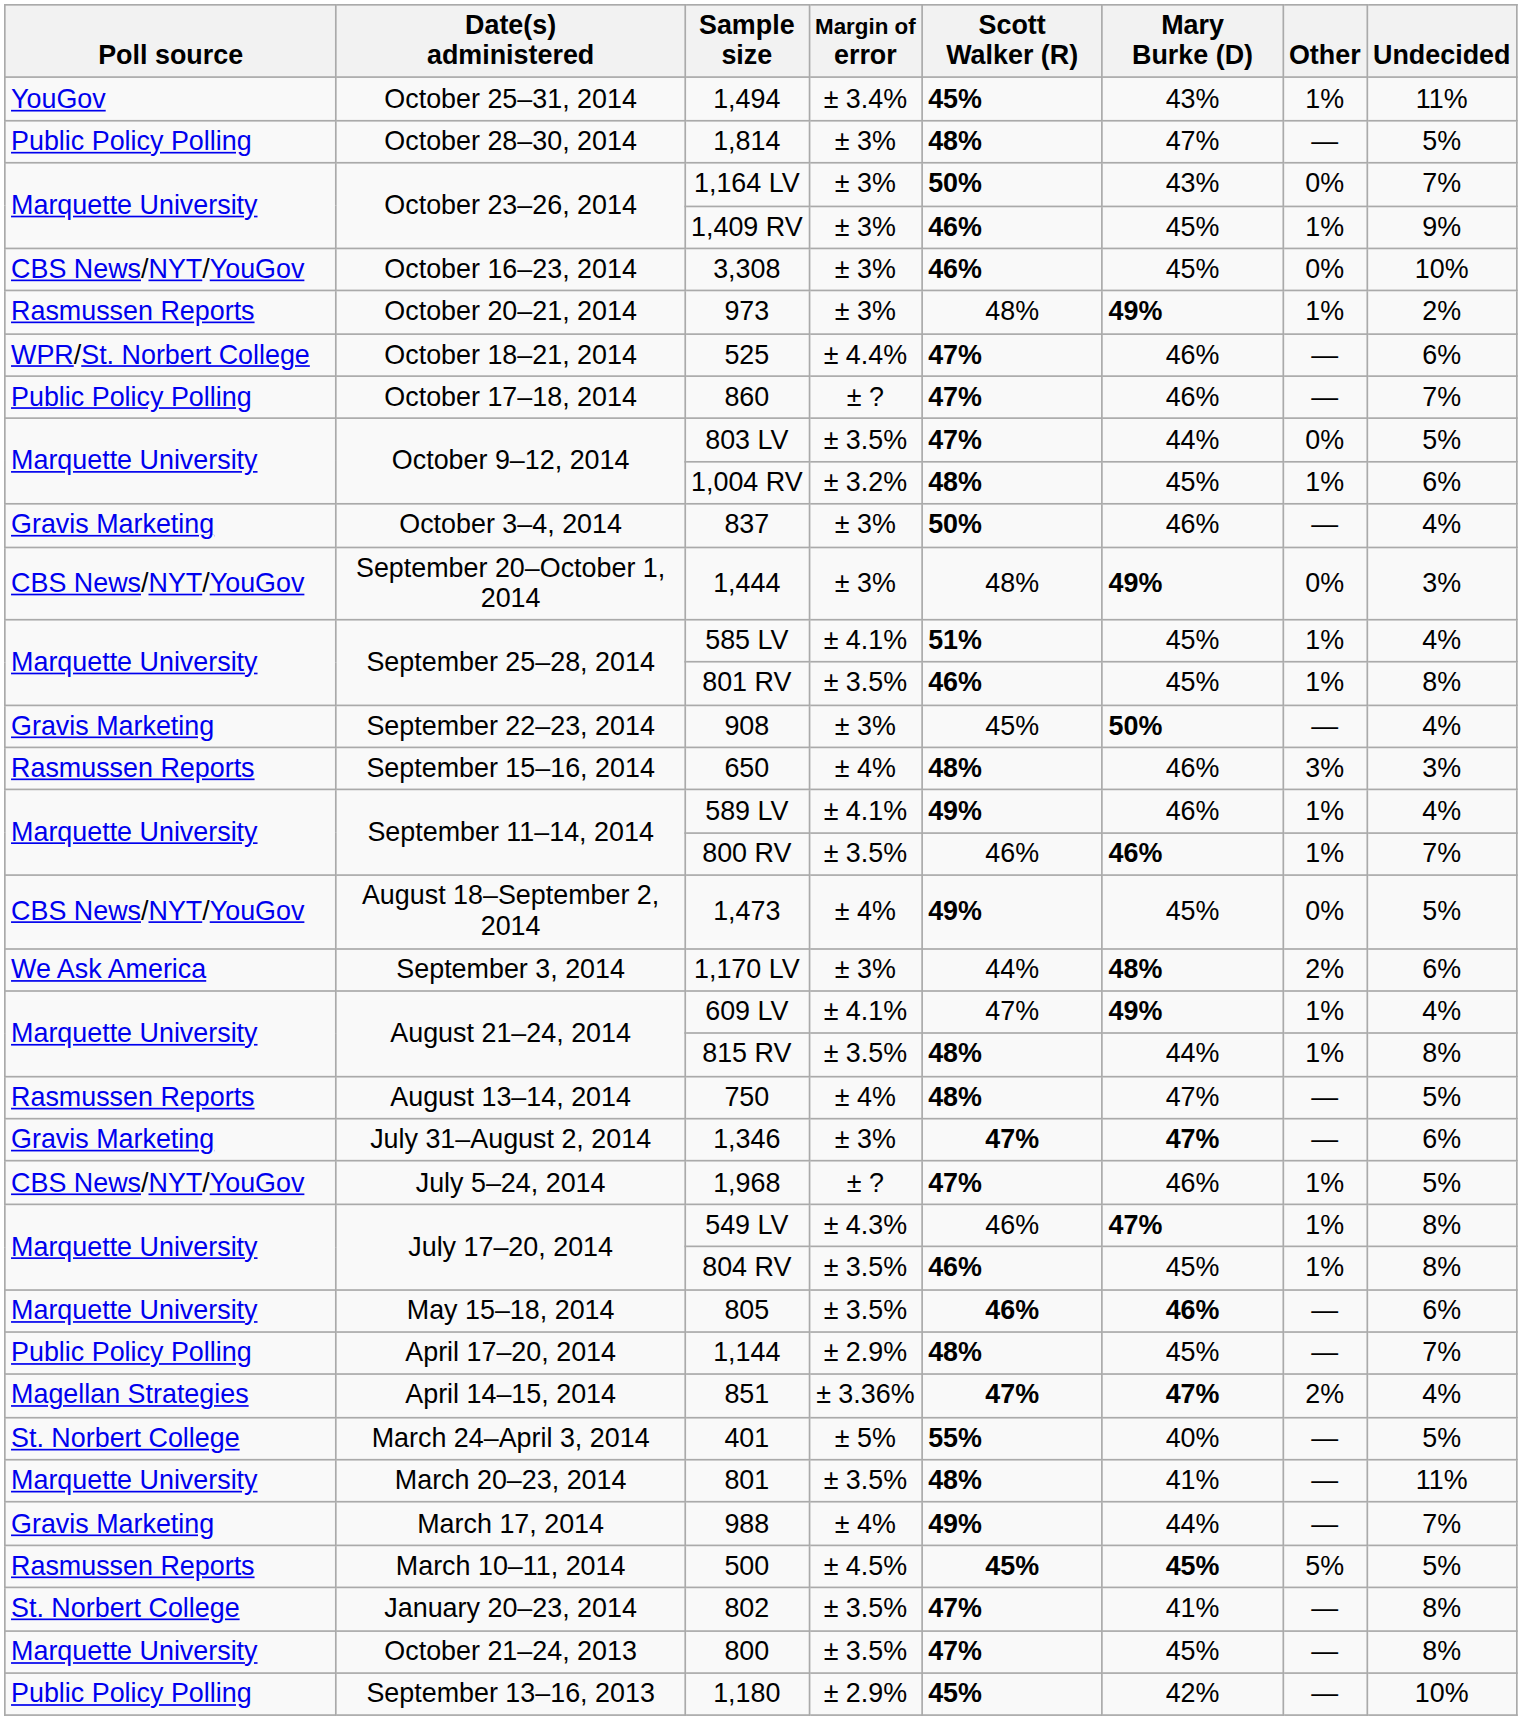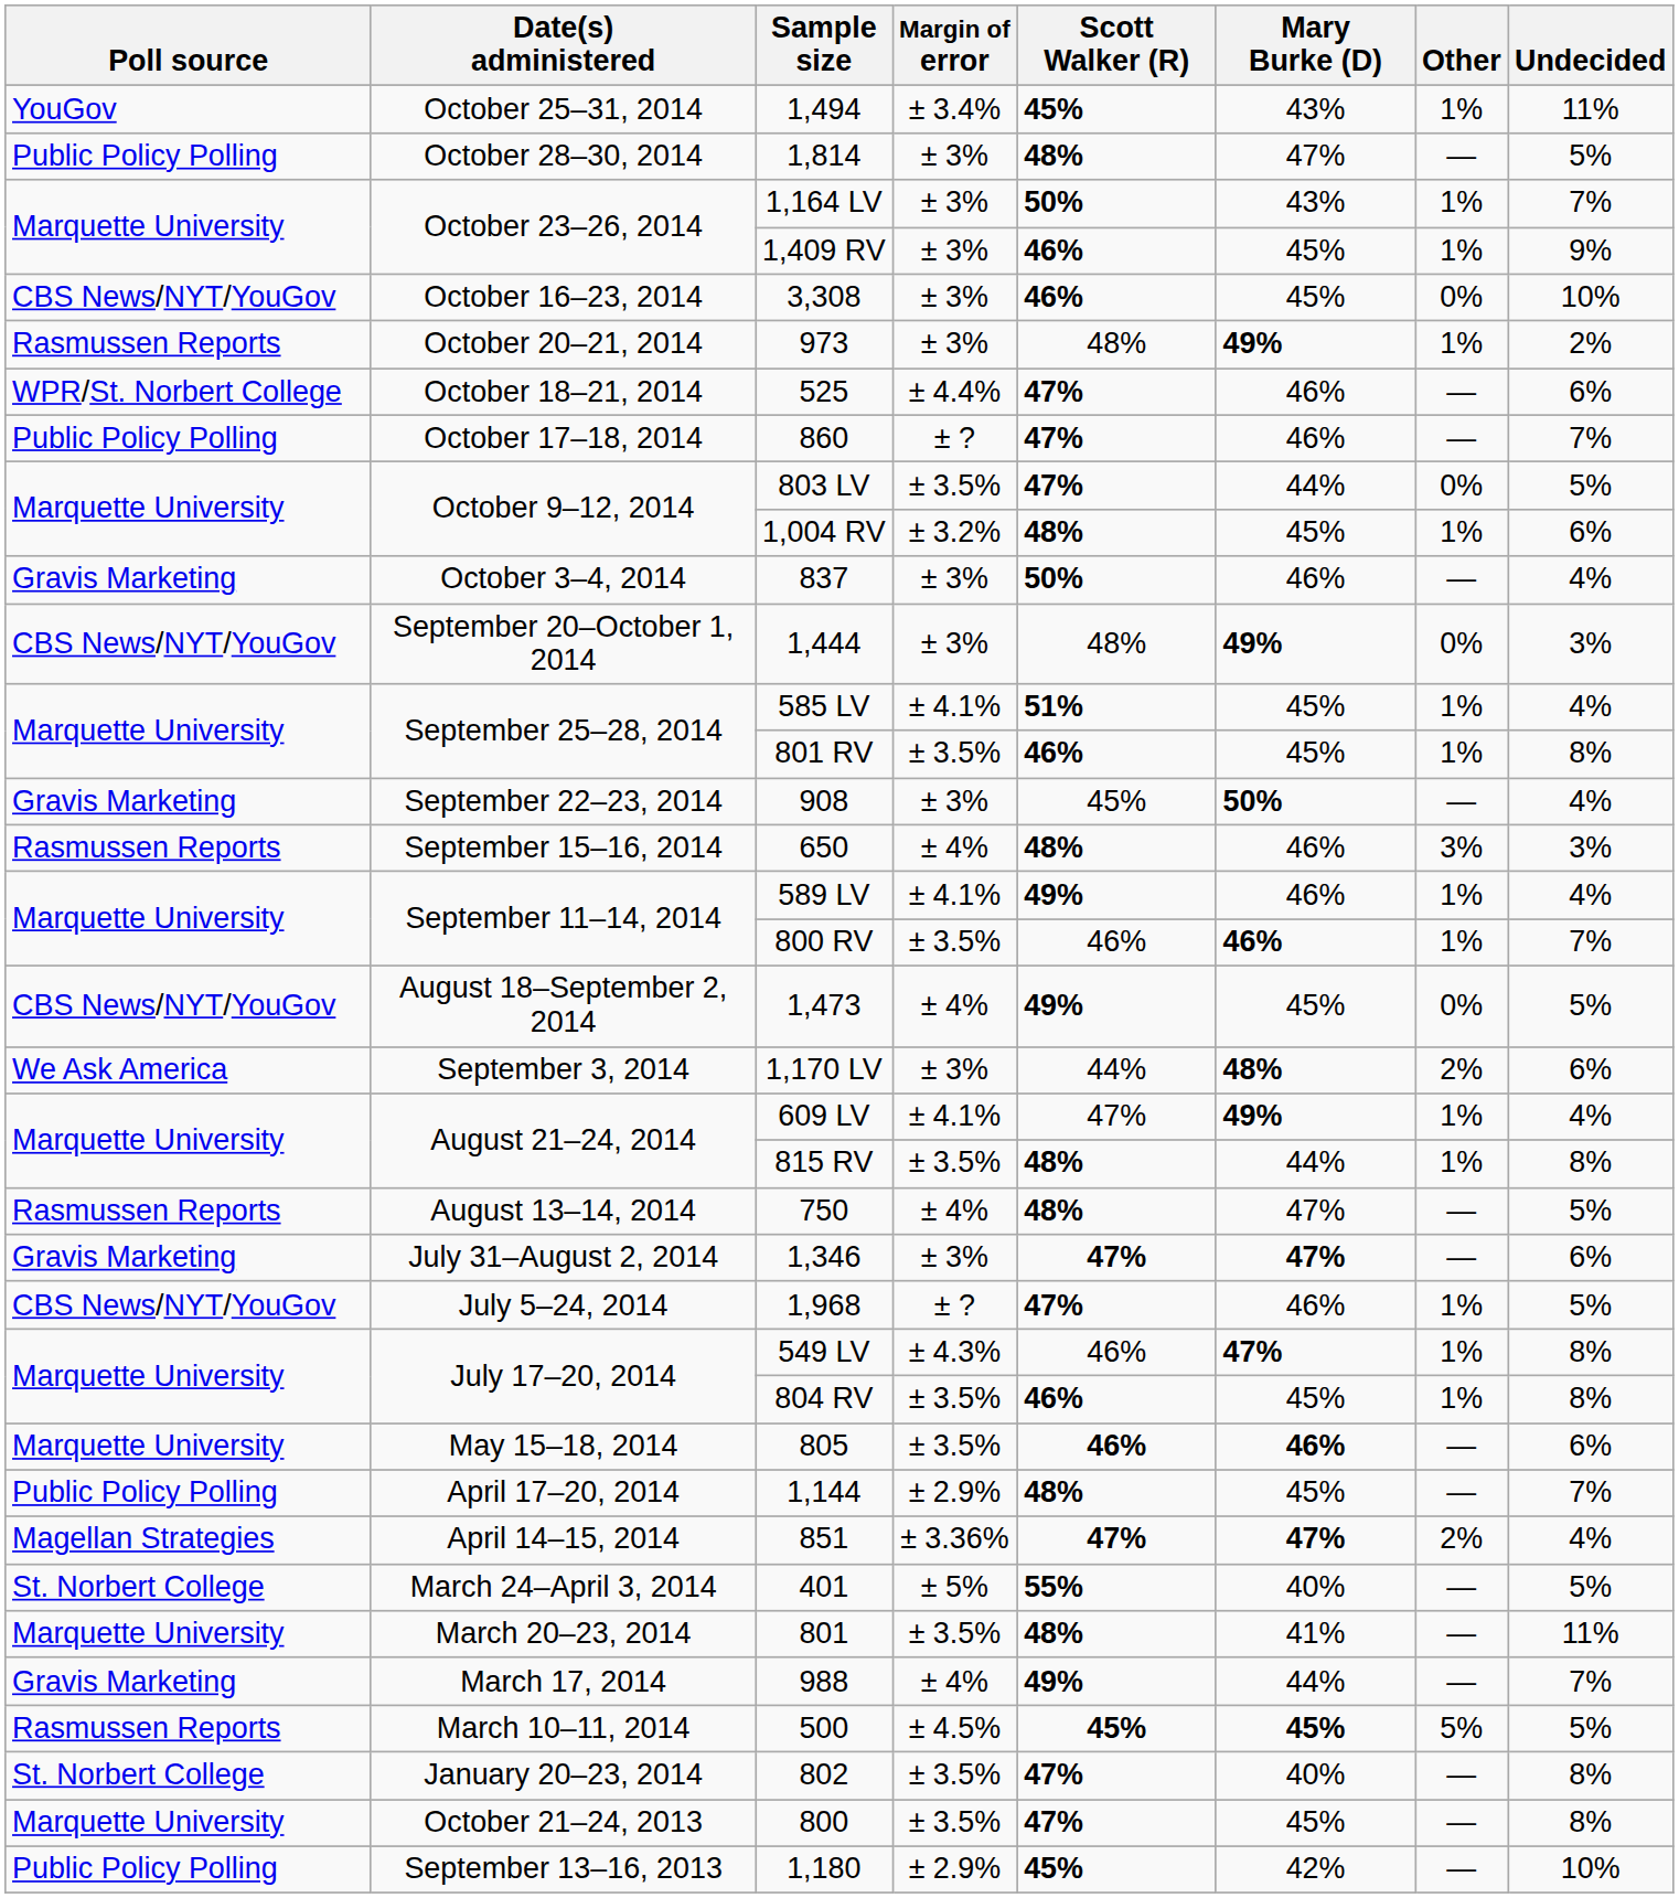 <table class="wikitable">
 <tr valign= bottom>
 <th style="width:190px;">Poll source</th>
 <th style="width:200px;">Date(s)<br>administered</th>
 <th class=small>Sample<br>size</th>
 <th><small>Margin of</small><br>error</th>
 <th style="width:100px;">Scott<br>Walker (R)</th>
 <th style="width:100px;">Mary<br>Burke (D)</th>
 <th style="width:40px;">Other</th>
 <th style="width:40px;">Undecided</th>
 </tr>
 <tr>
 <td><a href='#'>YouGov</a></td>
 <td align=center>October 25–31, 2014</td>
 <td align=center>1,494</td>
 <td align=center>± 3.4%</td>
 <td><strong>45%</strong></td>
 <td align=center>43%</td>
 <td align=center>1%</td>
 <td align=center>11%</td>
 </tr>
 <tr>
 <td><a href='#'>Public Policy Polling</a></td>
 <td align=center>October 28–30, 2014</td>
 <td align=center>1,814</td>
 <td align=center>± 3%</td>
 <td><strong>48%</strong></td>
 <td align=center>47%</td>
 <td align=center>—</td>
 <td align=center>5%</td>
 </tr>
 <tr>
 <td rowspan=2><a href='#'>Marquette University</a></td>
 <td align=center rowspan=2>October 23–26, 2014</td>
 <td align=center>1,164 LV</td>
 <td align=center>± 3%</td>
 <td><strong>50%</strong></td>
 <td align=center>43%</td>
-<td align=center>0%</td>
+<td align=center>1%</td>
 <td align=center>7%</td>
 </tr>
 <tr>
 <td align=center>1,409 RV</td>
 <td align=center>± 3%</td>
 <td><strong>46%</strong></td>
 <td align=center>45%</td>
 <td align=center>1%</td>
 <td align=center>9%</td>
 </tr>
 <tr>
 <td><a href='#'>CBS News</a>/<a href='#'>NYT</a>/<a href='#'>YouGov</a></td>
 <td align=center>October 16–23, 2014</td>
 <td align=center>3,308</td>
 <td align=center>± 3%</td>
 <td><strong>46%</strong></td>
 <td align=center>45%</td>
 <td align=center>0%</td>
 <td align=center>10%</td>
 </tr>
 <tr>
 <td><a href='#'>Rasmussen Reports</a></td>
 <td align=center>October 20–21, 2014</td>
 <td align=center>973</td>
 <td align=center>± 3%</td>
 <td align=center>48%</td>
 <td><strong>49%</strong></td>
 <td align=center>1%</td>
 <td align=center>2%</td>
 </tr>
 <tr>
 <td><a href='#'>WPR</a>/<a href='#'>St. Norbert College</a></td>
 <td align=center>October 18–21, 2014</td>
 <td align=center>525</td>
 <td align=center>± 4.4%</td>
 <td><strong>47%</strong></td>
 <td align=center>46%</td>
 <td align=center>—</td>
 <td align=center>6%</td>
 </tr>
 <tr>
 <td><a href='#'>Public Policy Polling</a></td>
 <td align=center>October 17–18, 2014</td>
 <td align=center>860</td>
 <td align=center>± ?</td>
 <td><strong>47%</strong></td>
 <td align=center>46%</td>
 <td align=center>—</td>
 <td align=center>7%</td>
 </tr>
 <tr>
 <td rowspan=2><a href='#'>Marquette University</a></td>
 <td align=center rowspan=2>October 9–12, 2014</td>
 <td align=center>803 LV</td>
 <td align=center>± 3.5%</td>
 <td><strong>47%</strong></td>
 <td align=center>44%</td>
 <td align=center>0%</td>
 <td align=center>5%</td>
 </tr>
 <tr>
 <td align=center>1,004 RV</td>
 <td align=center>± 3.2%</td>
 <td><strong>48%</strong></td>
 <td align=center>45%</td>
 <td align=center>1%</td>
 <td align=center>6%</td>
 </tr>
 <tr>
 <td><a href='#'>Gravis Marketing</a></td>
 <td align=center>October 3–4, 2014</td>
 <td align=center>837</td>
 <td align=center>± 3%</td>
 <td><strong>50%</strong></td>
 <td align=center>46%</td>
 <td align=center>—</td>
 <td align=center>4%</td>
 </tr>
 <tr>
 <td><a href='#'>CBS News</a>/<a href='#'>NYT</a>/<a href='#'>YouGov</a></td>
 <td align=center>September 20–October 1, 2014</td>
 <td align=center>1,444</td>
 <td align=center>± 3%</td>
 <td align=center>48%</td>
 <td><strong>49%</strong></td>
 <td align=center>0%</td>
 <td align=center>3%</td>
 </tr>
 <tr>
 <td rowspan=2><a href='#'>Marquette University</a></td>
 <td rowspan=2 align=center>September 25–28, 2014</td>
 <td align=center>585 LV</td>
 <td align=center>± 4.1%</td>
 <td><strong>51%</strong></td>
 <td align=center>45%</td>
 <td align=center>1%</td>
 <td align=center>4%</td>
 </tr>
 <tr>
 <td align=center>801 RV</td>
 <td align=center>± 3.5%</td>
 <td><strong>46%</strong></td>
 <td align=center>45%</td>
 <td align=center>1%</td>
 <td align=center>8%</td>
 </tr>
 <tr>
 <td><a href='#'>Gravis Marketing</a></td>
 <td align=center>September 22–23, 2014</td>
 <td align=center>908</td>
 <td align=center>± 3%</td>
 <td align=center>45%</td>
 <td><strong>50%</strong></td>
 <td align=center>—</td>
 <td align=center>4%</td>
 </tr>
 <tr>
 <td><a href='#'>Rasmussen Reports</a></td>
 <td align=center>September 15–16, 2014</td>
 <td align=center>650</td>
 <td align=center>± 4%</td>
 <td><strong>48%</strong></td>
 <td align=center>46%</td>
 <td align=center>3%</td>
 <td align=center>3%</td>
 </tr>
 <tr>
 <td rowspan=2><a href='#'>Marquette University</a></td>
 <td rowspan=2 align=center>September 11–14, 2014</td>
 <td align=center>589 LV</td>
 <td align=center>± 4.1%</td>
 <td><strong>49%</strong></td>
 <td align=center>46%</td>
 <td align=center>1%</td>
 <td align=center>4%</td>
 </tr>
 <tr>
 <td align=center>800 RV</td>
 <td align=center>± 3.5%</td>
 <td align=center>46%</td>
 <td><strong>46%</strong></td>
 <td align=center>1%</td>
 <td align=center>7%</td>
 </tr>
 <tr>
 <td><a href='#'>CBS News</a>/<a href='#'>NYT</a>/<a href='#'>YouGov</a></td>
 <td align=center>August 18–September 2, 2014</td>
 <td align=center>1,473</td>
 <td align=center>± 4%</td>
 <td><strong>49%</strong></td>
 <td align=center>45%</td>
 <td align=center>0%</td>
 <td align=center>5%</td>
 </tr>
 <tr>
 <td><a href='#'>We Ask America</a></td>
 <td align=center>September 3, 2014</td>
 <td align=center>1,170 LV</td>
 <td align=center>± 3%</td>
 <td align=center>44%</td>
 <td><strong>48%</strong></td>
 <td align=center>2%</td>
 <td align=center>6%</td>
 </tr>
 <tr>
 <td rowspan=2><a href='#'>Marquette University</a></td>
 <td align=center rowspan=2>August 21–24, 2014</td>
 <td align=center>609 LV</td>
 <td align=center>± 4.1%</td>
 <td align=center>47%</td>
 <td><strong>49%</strong></td>
 <td align=center>1%</td>
 <td align=center>4%</td>
 </tr>
 <tr>
 <td align=center>815 RV</td>
 <td align=center>± 3.5%</td>
 <td><strong>48%</strong></td>
 <td align=center>44%</td>
 <td align=center>1%</td>
 <td align=center>8%</td>
 </tr>
 <tr>
 <td><a href='#'>Rasmussen Reports</a></td>
 <td align=center>August 13–14, 2014</td>
 <td align=center>750</td>
 <td align=center>± 4%</td>
 <td><strong>48%</strong></td>
 <td align=center>47%</td>
 <td align=center>—</td>
 <td align=center>5%</td>
 </tr>
 <tr>
 <td><a href='#'>Gravis Marketing</a></td>
 <td align=center>July 31–August 2, 2014</td>
 <td align=center>1,346</td>
 <td align=center>± 3%</td>
 <td align=center><strong>47%</strong></td>
 <td align=center><strong>47%</strong></td>
 <td align=center>—</td>
 <td align=center>6%</td>
 </tr>
 <tr>
 <td><a href='#'>CBS News</a>/<a href='#'>NYT</a>/<a href='#'>YouGov</a></td>
 <td align=center>July 5–24, 2014</td>
 <td align=center>1,968</td>
 <td align=center>± ?</td>
 <td><strong>47%</strong></td>
 <td align=center>46%</td>
 <td align=center>1%</td>
 <td align=center>5%</td>
 </tr>
 <tr>
 <td rowspan=2><a href='#'>Marquette University</a></td>
 <td align=center rowspan=2>July 17–20, 2014</td>
 <td align=center>549 LV</td>
 <td align=center>± 4.3%</td>
 <td align=center>46%</td>
 <td><strong>47%</strong></td>
 <td align=center>1%</td>
 <td align=center>8%</td>
 </tr>
 <tr>
 <td align=center>804 RV</td>
 <td align=center>± 3.5%</td>
 <td><strong>46%</strong></td>
 <td align=center>45%</td>
 <td align=center>1%</td>
 <td align=center>8%</td>
 </tr>
 <tr>
 <td><a href='#'>Marquette University</a></td>
 <td align=center>May 15–18, 2014</td>
 <td align=center>805</td>
 <td align=center>± 3.5%</td>
 <td align=center><strong>46%</strong></td>
 <td align=center><strong>46%</strong></td>
 <td align=center>—</td>
 <td align=center>6%</td>
 </tr>
 <tr>
 <td><a href='#'>Public Policy Polling</a></td>
 <td align=center>April 17–20, 2014</td>
 <td align=center>1,144</td>
 <td align=center>± 2.9%</td>
 <td><strong>48%</strong></td>
 <td align=center>45%</td>
 <td align=center>—</td>
 <td align=center>7%</td>
 </tr>
 <tr>
 <td><a href='#'>Magellan Strategies</a></td>
 <td align=center>April 14–15, 2014</td>
 <td align=center>851</td>
 <td align=center>± 3.36%</td>
 <td align=center><strong>47%</strong></td>
 <td align=center><strong>47%</strong></td>
 <td align=center>2%</td>
 <td align=center>4%</td>
 </tr>
 <tr>
 <td><a href='#'>St. Norbert College</a></td>
 <td align=center>March 24–April 3, 2014</td>
 <td align=center>401</td>
 <td align=center>± 5%</td>
 <td><strong>55%</strong></td>
 <td align=center>40%</td>
 <td align=center>—</td>
 <td align=center>5%</td>
 </tr>
 <tr>
 <td><a href='#'>Marquette University</a></td>
 <td align=center>March 20–23, 2014</td>
 <td align=center>801</td>
 <td align=center>± 3.5%</td>
 <td><strong>48%</strong></td>
 <td align=center>41%</td>
 <td align=center>—</td>
 <td align=center>11%</td>
 </tr>
 <tr>
 <td><a href='#'>Gravis Marketing</a></td>
 <td align=center>March 17, 2014</td>
 <td align=center>988</td>
 <td align=center>± 4%</td>
 <td><strong>49%</strong></td>
 <td align=center>44%</td>
 <td align=center>—</td>
 <td align=center>7%</td>
 </tr>
 <tr>
 <td><a href='#'>Rasmussen Reports</a></td>
 <td align=center>March 10–11, 2014</td>
 <td align=center>500</td>
 <td align=center>± 4.5%</td>
 <td align=center><strong>45%</strong></td>
 <td align=center><strong>45%</strong></td>
 <td align=center>5%</td>
 <td align=center>5%</td>
 </tr>
 <tr>
 <td><a href='#'>St. Norbert College</a></td>
 <td align=center>January 20–23, 2014</td>
 <td align=center>802</td>
 <td align=center>± 3.5%</td>
 <td><strong>47%</strong></td>
-<td align=center>41%</td>
+<td align=center>40%</td>
 <td align=center>—</td>
 <td align=center>8%</td>
 </tr>
 <tr>
 <td><a href='#'>Marquette University</a></td>
 <td align=center>October 21–24, 2013</td>
 <td align=center>800</td>
 <td align=center>± 3.5%</td>
 <td><strong>47%</strong></td>
 <td align=center>45%</td>
 <td align=center>—</td>
 <td align=center>8%</td>
 </tr>
 <tr>
 <td><a href='#'>Public Policy Polling</a></td>
 <td align=center>September 13–16, 2013</td>
 <td align=center>1,180</td>
 <td align=center>± 2.9%</td>
 <td><strong>45%</strong></td>
 <td align=center>42%</td>
 <td align=center>—</td>
 <td align=center>10%</td>
 </tr>
 </table>
